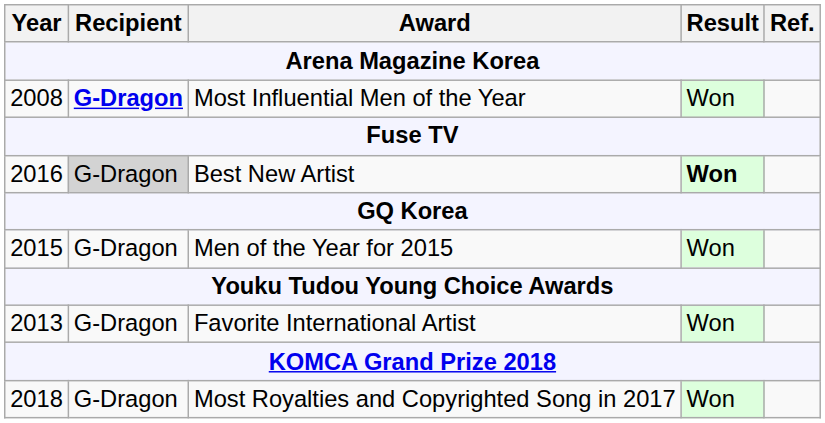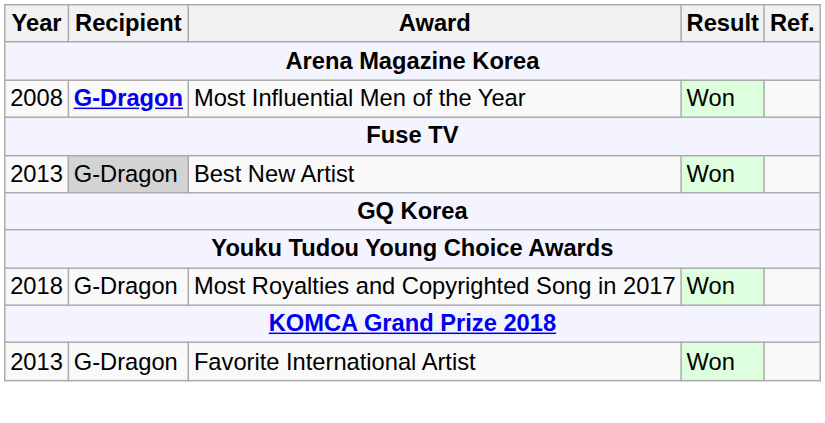 <table class="wikitable plainrowheaders">
 <tr>
 <th>Year</th>
 <th>Recipient</th>
 <th>Award</th>
 <th>Result</th>
 <th>Ref.</th>
 </tr>
 <tr>
 <td colspan="5" align="center" style="background:#F4F4FF"><strong>Arena Magazine Korea</strong></td>
 </tr>
 <tr>
 <td>2008</td>
 <td><strong><a href='#'>G-Dragon</a></strong></td>
 <td>Most Influential Men of the Year</td>
 <td style="background:#dfd;"><div>Won</div></td>
 <td></td>
 </tr>
 <tr>
 <td colspan="5" align="center" style="background:#F4F4FF"><strong>Fuse TV</strong></td>
 </tr>
 <tr>
-<td>2016</td>
+<td>2013</td>
 <td style="background: lightgrey;">G-Dragon</td>
 <td>Best New Artist</td>
-<td style="background:#dfd;"><strong><div>Won</div></strong></td>
+<td style="background:#dfd;"><div>Won</div></td>
 <td></td>
 </tr>
 <tr>
 <td colspan="5" align="center" style="background:#F4F4FF"><strong>GQ Korea</strong></td>
 </tr>
 <tr>
-<td>2015</td>
+<td colspan="5" align="center" style="background:#F4F4FF"><strong>Youku Tudou Young Choice Awards</strong></td>
+</tr>
+<tr>
+<td>2018</td>
 <td>G-Dragon</td>
-<td>Men of the Year for 2015</td>
+<td>Most Royalties and Copyrighted Song in 2017</td>
 <td style="background:#dfd;"><div>Won</div></td>
 <td></td>
 </tr>
 <tr>
-<td colspan="5" align="center" style="background:#F4F4FF"><strong>Youku Tudou Young Choice Awards</strong></td>
+<td colspan="5" align="center" style="background:#F4F4FF"><strong><a href='#'>KOMCA Grand Prize 2018</a></strong></td>
 </tr>
 <tr>
 <td>2013</td>
 <td>G-Dragon</td>
 <td>Favorite International Artist</td>
 <td style="background:#dfd;"><div>Won</div></td>
 <td></td>
 </tr>
-<tr>
-<td colspan="5" align="center" style="background:#F4F4FF"><strong><a href='#'>KOMCA Grand Prize 2018</a></strong></td>
-</tr>
-<tr>
-<td>2018</td>
-<td>G-Dragon</td>
-<td>Most Royalties and Copyrighted Song in 2017</td>
-<td style="background:#dfd;"><div>Won</div></td>
-<td></td>
-</tr>
 </table>
